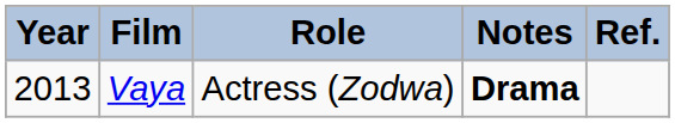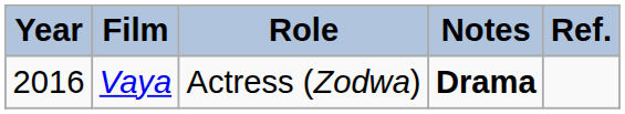 <table class="wikitable">
 <tr>
 <th style="background:#B0C4DE;">Year</th>
 <th style="background:#B0C4DE;">Film</th>
 <th style="background:#B0C4DE;">Role</th>
 <th style="background:#B0C4DE;">Notes</th>
 <th style="background:#B0C4DE;">Ref.</th>
 </tr>
 <tr>
-<td>2013</td>
+<td>2016</td>
 <td><em><a href='#'>Vaya</a></em></td>
 <td>Actress (<em>Zodwa</em>)</td>
 <td><strong>Drama</strong></td>
 <td></td>
 </tr>
 </table>
